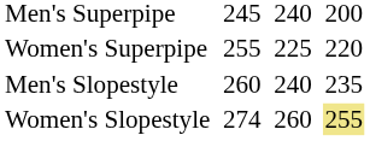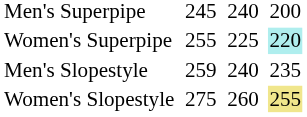 <table>
 <tr>
 <td>Men's Superpipe</td>
 <td></td>
 <td>245</td>
 <td></td>
 <td>240</td>
 <td></td>
 <td>200</td>
 </tr>
 <tr>
 <td>Women's Superpipe</td>
 <td></td>
 <td>255</td>
 <td></td>
 <td>225</td>
 <td></td>
-<td>220</td>
+<td style="background: paleturquoise;">220</td>
 </tr>
 <tr>
 <td>Men's Slopestyle</td>
 <td></td>
-<td>260</td>
+<td>259</td>
 <td></td>
 <td>240</td>
 <td></td>
 <td>235</td>
 </tr>
 <tr>
 <td>Women's Slopestyle</td>
 <td></td>
-<td>274</td>
+<td>275</td>
 <td></td>
 <td>260</td>
 <td></td>
 <td style="background: khaki;">255</td>
 </tr>
 </table>
